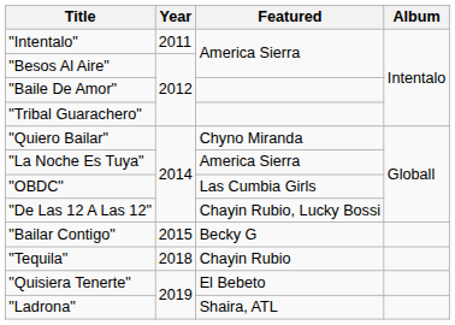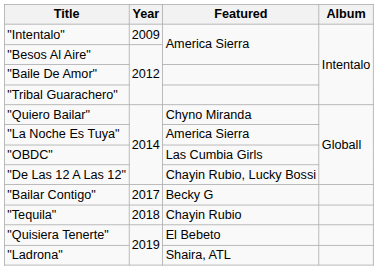 <table class="wikitable">
 <tr>
 <th>Title</th>
 <th>Year</th>
 <th>Featured</th>
 <th>Album</th>
 </tr>
 <tr>
 <td>"Intentalo"</td>
-<td>2011</td>
+<td>2009</td>
 <td rowspan="2">America Sierra</td>
 <td rowspan="4">Intentalo</td>
 </tr>
 <tr>
 <td>"Besos Al Aire"</td>
 <td rowspan="3">2012</td>
 </tr>
 <tr>
 <td>"Baile De Amor"</td>
 <td></td>
 </tr>
 <tr>
 <td>"Tribal Guarachero"</td>
 <td></td>
 </tr>
 <tr>
 <td>"Quiero Bailar"</td>
 <td rowspan="4">2014</td>
 <td>Chyno Miranda</td>
 <td rowspan="4">Globall</td>
 </tr>
 <tr>
 <td>"La Noche Es Tuya"</td>
 <td>America Sierra</td>
 </tr>
 <tr>
 <td>"OBDC"</td>
 <td>Las Cumbia Girls</td>
 </tr>
 <tr>
 <td>"De Las 12 A Las 12"</td>
 <td>Chayin Rubio, Lucky Bossi</td>
 </tr>
 <tr>
 <td>"Bailar Contigo"</td>
-<td>2015</td>
+<td>2017</td>
 <td>Becky G</td>
 <td></td>
 </tr>
 <tr>
 <td>"Tequila"</td>
 <td>2018</td>
 <td>Chayin Rubio</td>
 <td></td>
 </tr>
 <tr>
 <td>"Quisiera Tenerte"</td>
 <td rowspan="2">2019</td>
 <td>El Bebeto</td>
 <td></td>
 </tr>
 <tr>
 <td>"Ladrona"</td>
 <td>Shaira, ATL</td>
 <td></td>
 </tr>
 </table>
